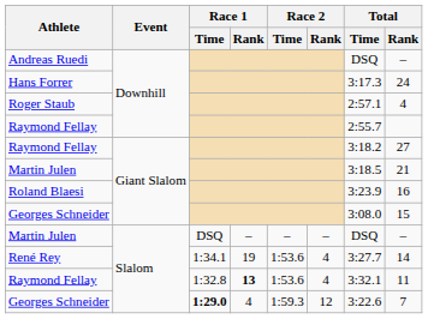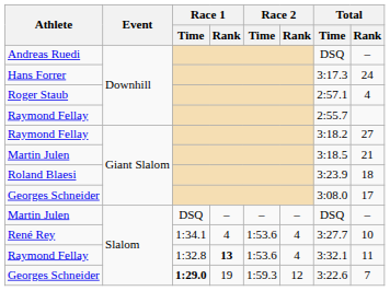 <table class="wikitable" style="font-size:90%">
 <tr>
 <th rowspan="2">Athlete</th>
 <th rowspan="2">Event</th>
 <th colspan="2">Race 1</th>
 <th colspan="2">Race 2</th>
 <th colspan="2">Total</th>
 </tr>
 <tr>
 <th>Time</th>
 <th>Rank</th>
 <th>Time</th>
 <th>Rank</th>
 <th>Time</th>
 <th>Rank</th>
 </tr>
 <tr>
 <td><a href='#'>Andreas Ruedi</a></td>
 <td rowspan="4">Downhill</td>
 <td colspan="4" bgcolor="wheat"></td>
 <td align="center">DSQ</td>
 <td align="center">–</td>
 </tr>
 <tr>
 <td><a href='#'>Hans Forrer</a></td>
 <td colspan="4" bgcolor="wheat"></td>
 <td align="center">3:17.3</td>
 <td align="center">24</td>
 </tr>
 <tr>
 <td><a href='#'>Roger Staub</a></td>
 <td colspan="4" bgcolor="wheat"></td>
 <td align="center">2:57.1</td>
 <td align="center">4</td>
 </tr>
 <tr>
 <td><a href='#'>Raymond Fellay</a></td>
 <td colspan="4" bgcolor="wheat"></td>
 <td align="center">2:55.7</td>
 <td align="center"></td>
 </tr>
 <tr>
 <td><a href='#'>Raymond Fellay</a></td>
 <td rowspan="4">Giant Slalom</td>
 <td colspan="4" bgcolor="wheat"></td>
 <td align="center">3:18.2</td>
 <td align="center">27</td>
 </tr>
 <tr>
 <td><a href='#'>Martin Julen</a></td>
 <td colspan="4" bgcolor="wheat"></td>
 <td align="center">3:18.5</td>
 <td align="center">21</td>
 </tr>
 <tr>
 <td><a href='#'>Roland Blaesi</a></td>
 <td colspan="4" bgcolor="wheat"></td>
 <td align="center">3:23.9</td>
-<td align="center">16</td>
+<td align="center">18</td>
 </tr>
 <tr>
 <td><a href='#'>Georges Schneider</a></td>
 <td colspan="4" bgcolor="wheat"></td>
 <td align="center">3:08.0</td>
-<td align="center">15</td>
+<td align="center">17</td>
 </tr>
 <tr>
 <td><a href='#'>Martin Julen</a></td>
 <td rowspan="4">Slalom</td>
 <td align="center">DSQ</td>
 <td align="center">–</td>
 <td align="center">–</td>
 <td align="center">–</td>
 <td align="center">DSQ</td>
 <td align="center">–</td>
 </tr>
 <tr>
 <td><a href='#'>René Rey</a></td>
 <td align="center">1:34.1</td>
-<td align="center">19</td>
+<td align="center">4</td>
 <td align="center">1:53.6</td>
 <td align="center">4</td>
 <td align="center">3:27.7</td>
-<td align="center">14</td>
+<td align="center">10</td>
 </tr>
 <tr>
 <td><a href='#'>Raymond Fellay</a></td>
 <td align="center">1:32.8</td>
 <td align="center"><strong>13</strong></td>
 <td align="center">1:53.6</td>
 <td align="center">4</td>
 <td align="center">3:32.1</td>
 <td align="center">11</td>
 </tr>
 <tr>
 <td><a href='#'>Georges Schneider</a></td>
 <td align="center"><strong>1:29.0</strong></td>
-<td align="center">4</td>
+<td align="center">19</td>
 <td align="center">1:59.3</td>
 <td align="center">12</td>
 <td align="center">3:22.6</td>
 <td align="center">7</td>
 </tr>
 </table>
